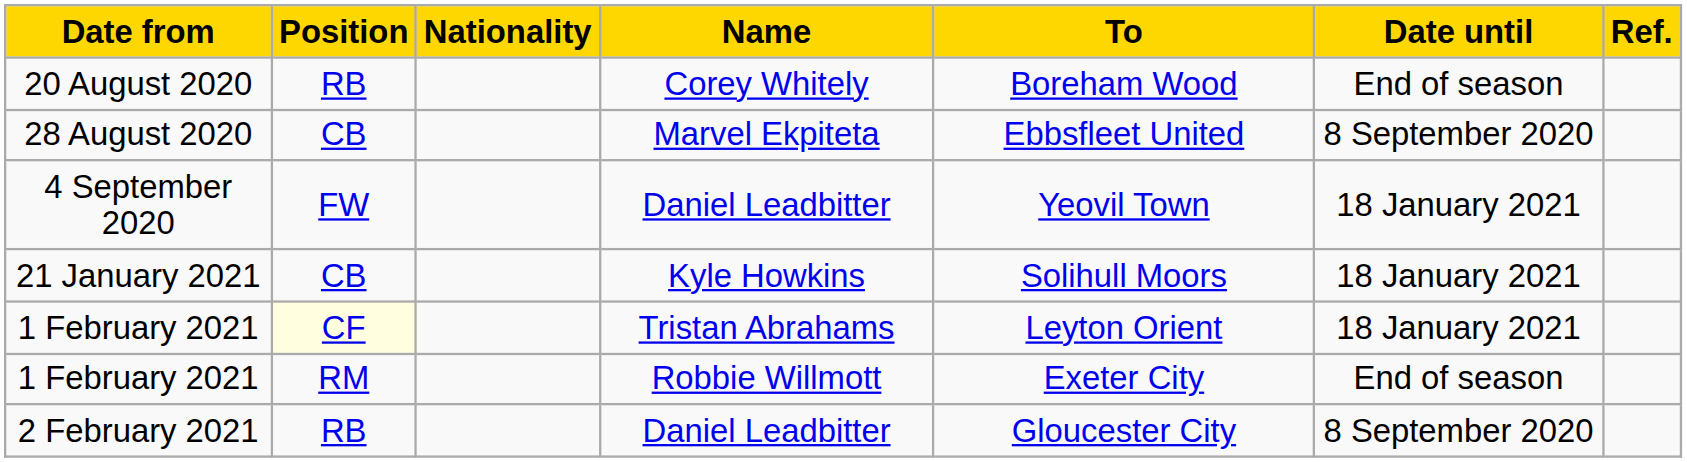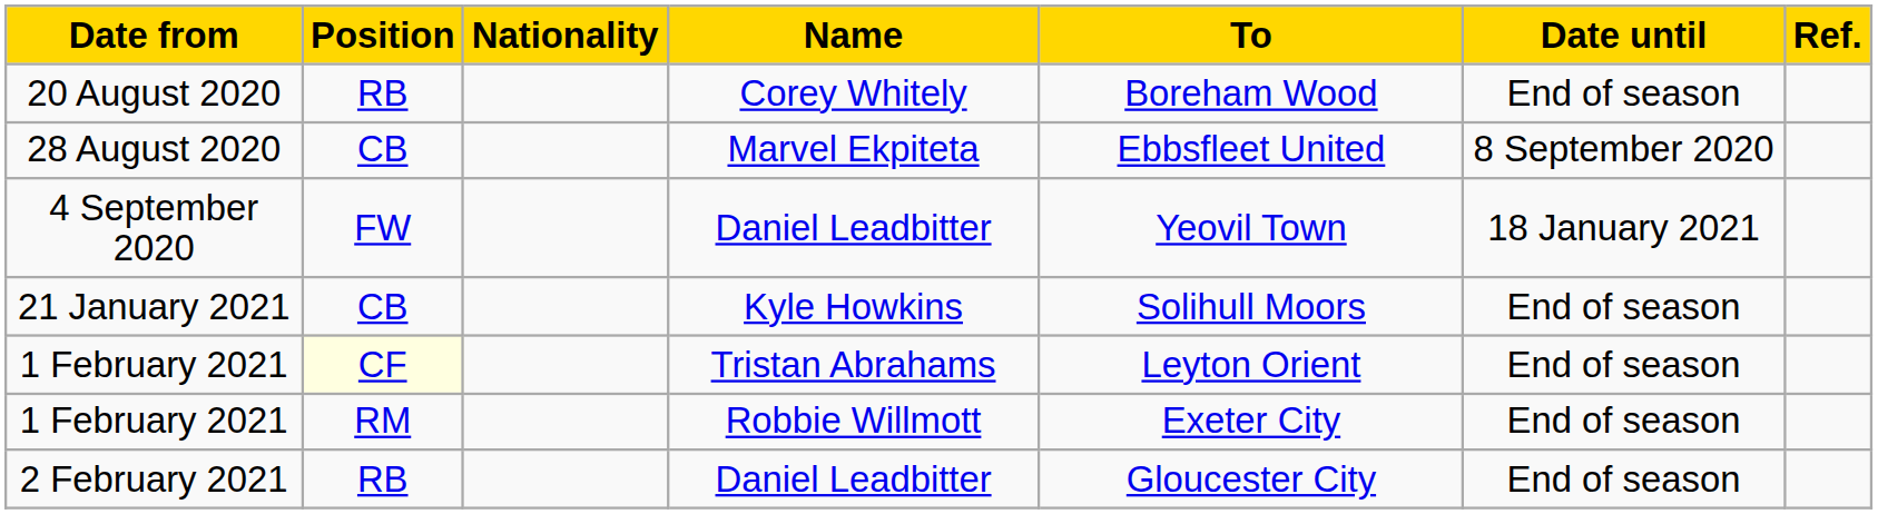 <table class="wikitable"  style="text-align:center; font-size:90%; ">
 <tr>
 <th style="background:#FFD700; color:black; width:110px;">Date from</th>
 <th style="background:#FFD700; color:black; width:50px;">Position</th>
 <th style="background:#FFD700; color:black; width:50px;">Nationality</th>
 <th style="background:#FFD700; color:black; width:140px;">Name</th>
 <th style="background:#FFD700; color:black; width:160px;">To</th>
 <th style="background:#FFD700; color:black; width:120px;">Date until</th>
 <th style="background:#FFD700; color:black; width:25px;">Ref.</th>
 </tr>
 <tr>
 <td>20 August 2020</td>
 <td><a href='#'>RB</a></td>
 <td></td>
 <td><a href='#'>Corey Whitely</a></td>
 <td> <a href='#'>Boreham Wood</a></td>
 <td>End of season</td>
 <td></td>
 </tr>
 <tr>
 <td>28 August 2020</td>
 <td><a href='#'>CB</a></td>
 <td></td>
 <td><a href='#'>Marvel Ekpiteta</a></td>
 <td> <a href='#'>Ebbsfleet United</a></td>
 <td>8 September 2020</td>
 <td></td>
 </tr>
 <tr>
 <td>4 September 2020</td>
 <td><a href='#'>FW</a></td>
 <td></td>
 <td><a href='#'>Daniel Leadbitter</a></td>
 <td> <a href='#'>Yeovil Town</a></td>
 <td>18 January 2021</td>
 <td></td>
 </tr>
 <tr>
 <td>21 January 2021</td>
 <td><a href='#'>CB</a></td>
 <td></td>
 <td><a href='#'>Kyle Howkins</a></td>
 <td> <a href='#'>Solihull Moors</a></td>
-<td>18 January 2021</td>
+<td>End of season</td>
 <td></td>
 </tr>
 <tr>
 <td>1 February 2021</td>
 <td style="background: lightyellow;"><a href='#'>CF</a></td>
 <td></td>
 <td><a href='#'>Tristan Abrahams</a></td>
 <td> <a href='#'>Leyton Orient</a></td>
-<td>18 January 2021</td>
+<td>End of season</td>
 <td></td>
 </tr>
 <tr>
 <td>1 February 2021</td>
 <td><a href='#'>RM</a></td>
 <td></td>
 <td><a href='#'>Robbie Willmott</a></td>
 <td> <a href='#'>Exeter City</a></td>
 <td>End of season</td>
 <td></td>
 </tr>
 <tr>
 <td>2 February 2021</td>
 <td><a href='#'>RB</a></td>
 <td></td>
 <td><a href='#'>Daniel Leadbitter</a></td>
 <td> <a href='#'>Gloucester City</a></td>
-<td>8 September 2020</td>
+<td>End of season</td>
 <td></td>
 </tr>
 </table>
